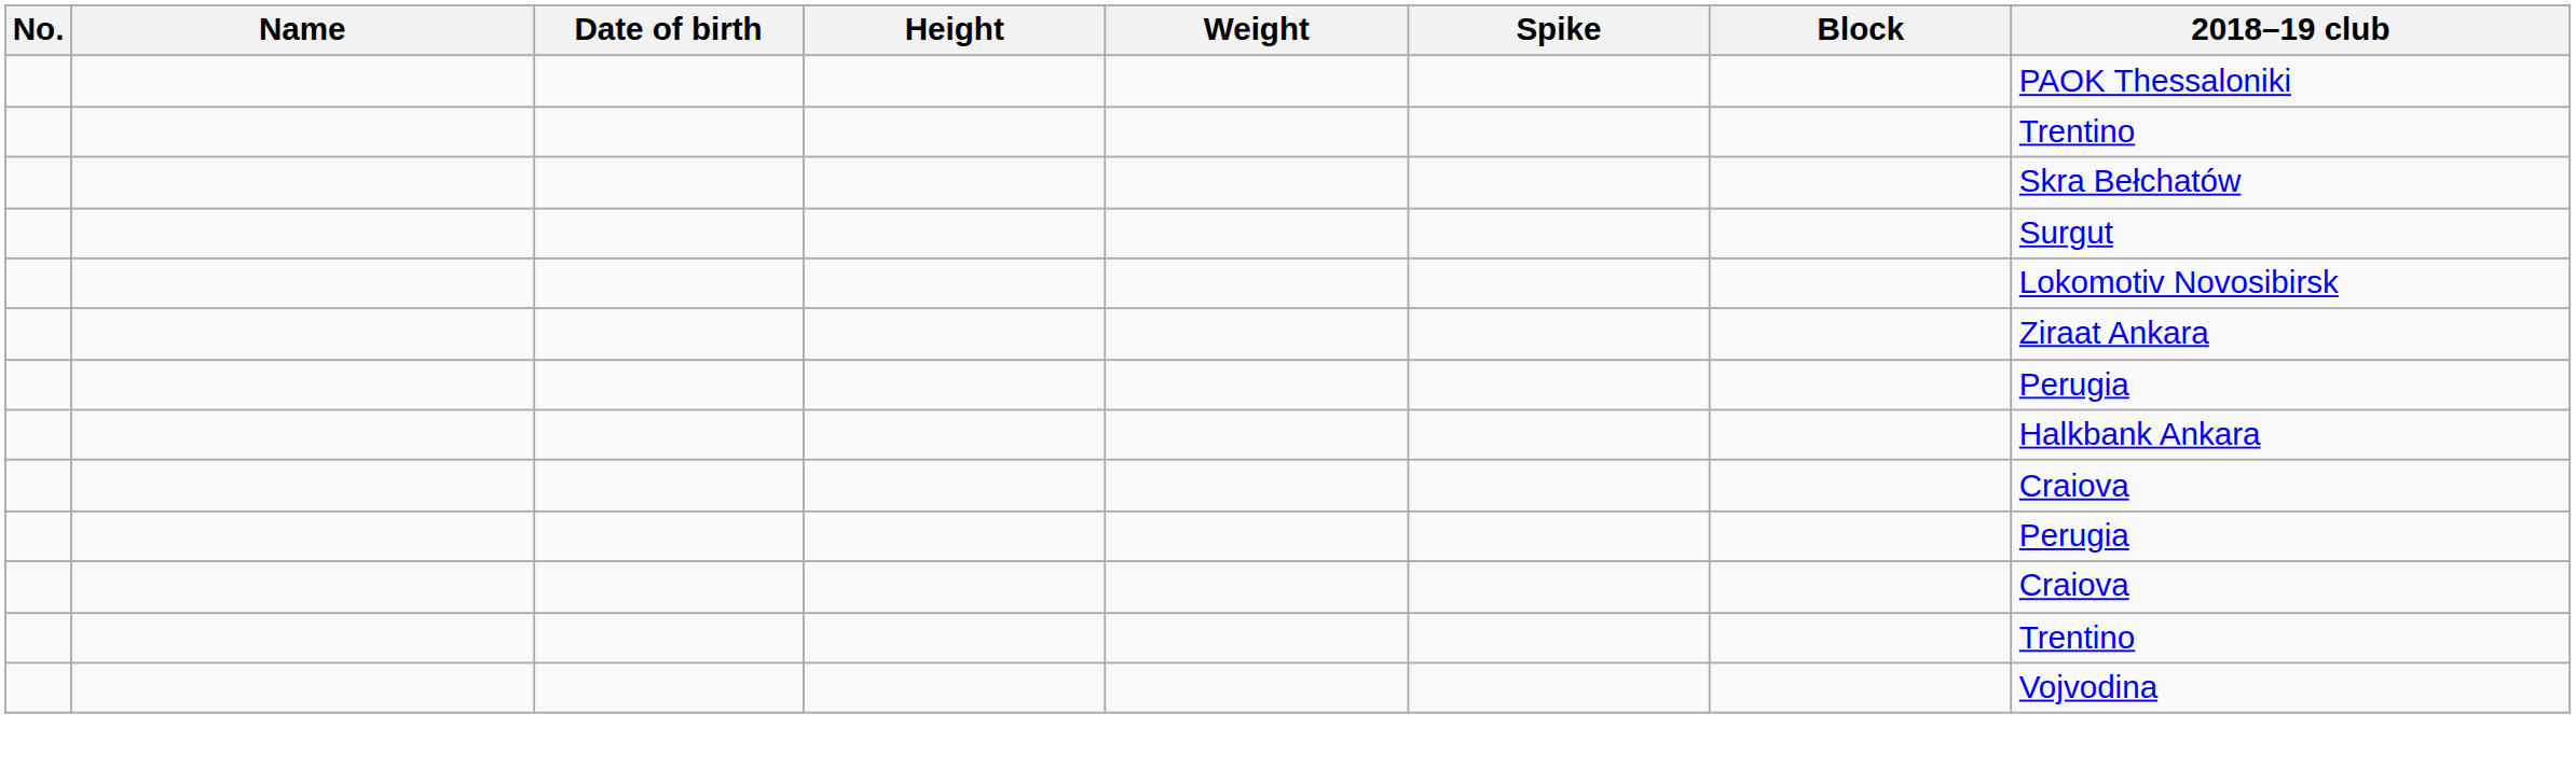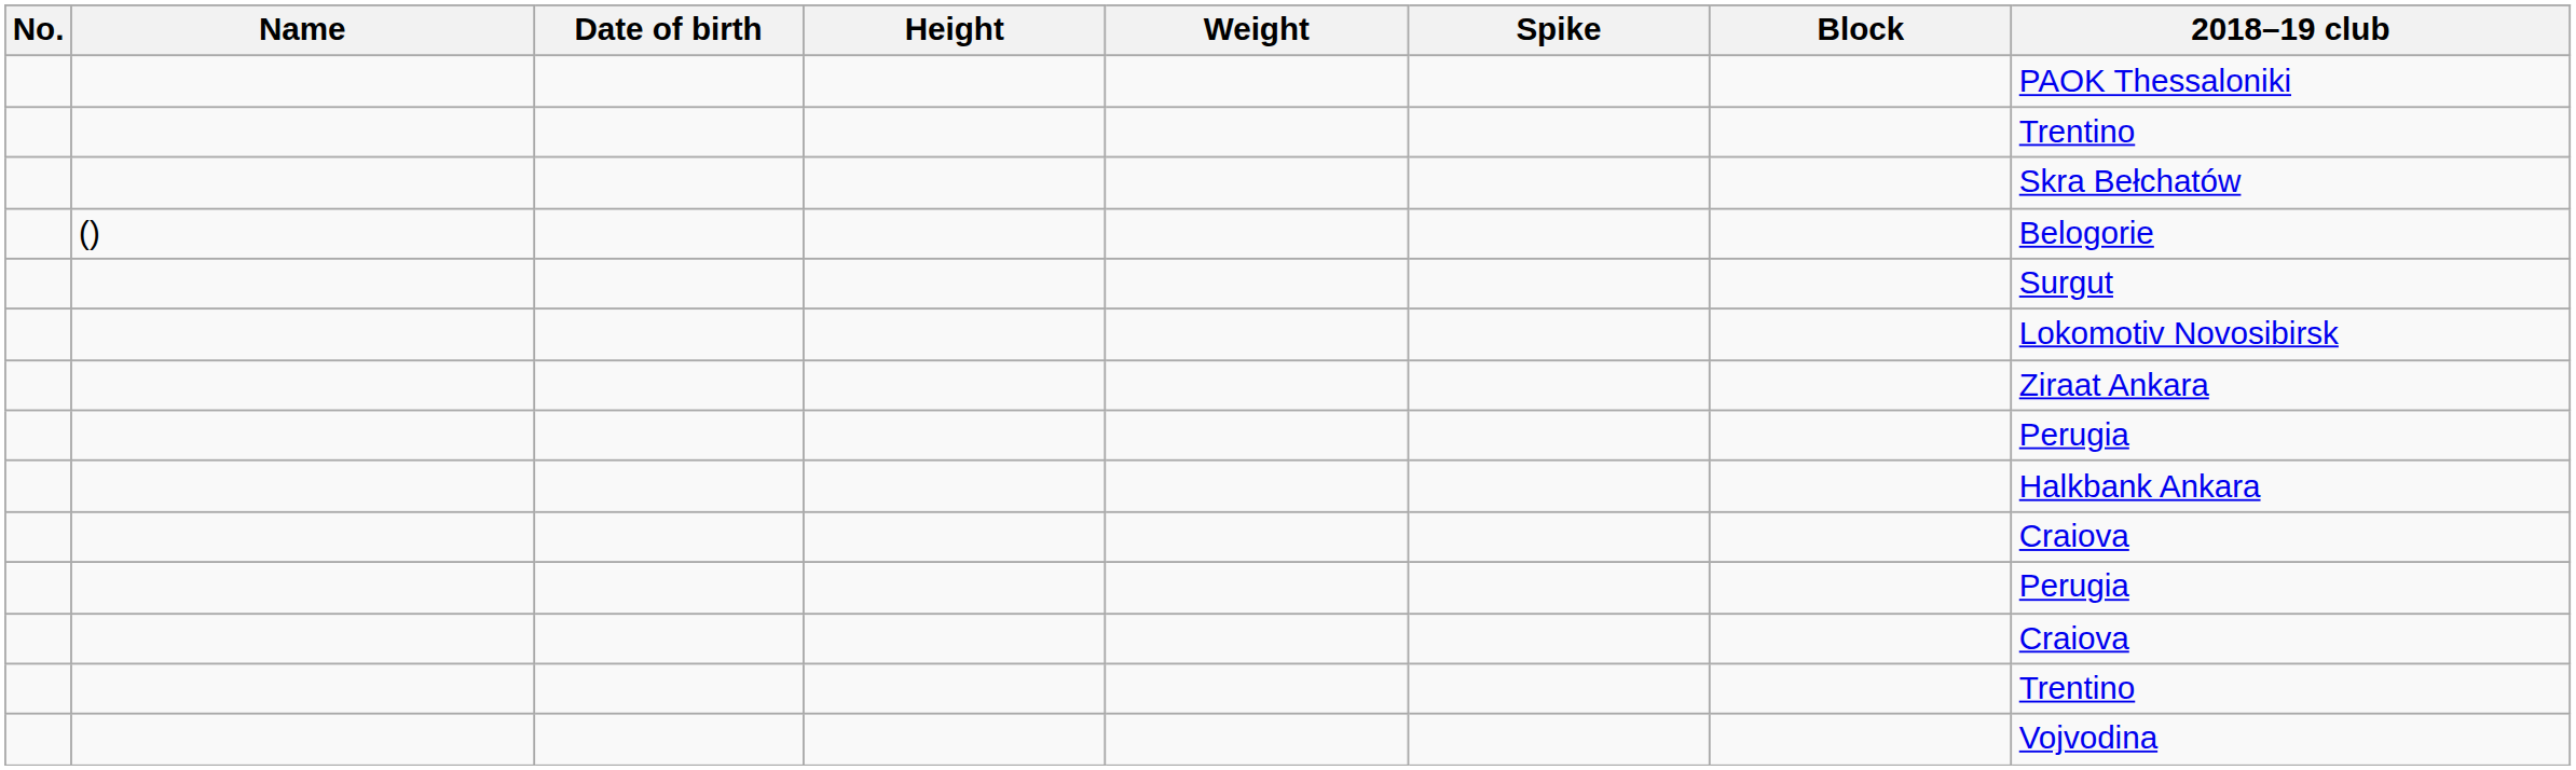 <table class="wikitable sortable" style="font-size:100%; text-align:center">
 <tr>
 <th>No.</th>
 <th style="width:14em">Name</th>
 <th style="width:8em">Date of birth</th>
 <th style="width:9em">Height</th>
 <th style="width:9em">Weight</th>
 <th style="width:9em">Spike</th>
 <th style="width:9em">Block</th>
 <th style="width:17em">2018–19 club</th>
 </tr>
 <tr>
 <td></td>
 <td align=left></td>
 <td align=right></td>
 <td></td>
 <td></td>
 <td></td>
 <td></td>
 <td align=left> <a href='#'>PAOK Thessaloniki</a></td>
 </tr>
 <tr>
 <td></td>
 <td align=left></td>
 <td align=right></td>
 <td></td>
 <td></td>
 <td></td>
 <td></td>
 <td align=left> <a href='#'>Trentino</a></td>
 </tr>
 <tr>
 <td></td>
 <td align=left></td>
 <td align=right></td>
 <td></td>
 <td></td>
 <td></td>
 <td></td>
 <td align=left> <a href='#'>Skra Bełchatów</a></td>
+</tr>
+<tr>
+<td></td>
+<td align=left> ()</td>
+<td align=right></td>
+<td></td>
+<td></td>
+<td></td>
+<td></td>
+<td align=left> <a href='#'>Belogorie</a></td>
 </tr>
 <tr>
 <td></td>
 <td align=left></td>
 <td align=right></td>
 <td></td>
 <td></td>
 <td></td>
 <td></td>
 <td align=left> <a href='#'>Surgut</a></td>
 </tr>
 <tr>
 <td></td>
 <td align=left></td>
 <td align=right></td>
 <td></td>
 <td></td>
 <td></td>
 <td></td>
 <td align=left> <a href='#'>Lokomotiv Novosibirsk</a></td>
 </tr>
 <tr>
 <td></td>
 <td align=left></td>
 <td align=right></td>
 <td></td>
 <td></td>
 <td></td>
 <td></td>
 <td align=left> <a href='#'>Ziraat Ankara</a></td>
 </tr>
 <tr>
 <td></td>
 <td align=left></td>
 <td align=right></td>
 <td></td>
 <td></td>
 <td></td>
 <td></td>
 <td align=left> <a href='#'>Perugia</a></td>
 </tr>
 <tr>
 <td></td>
 <td align=left></td>
 <td align=right></td>
 <td></td>
 <td></td>
 <td></td>
 <td></td>
 <td align=left> <a href='#'>Halkbank Ankara</a></td>
 </tr>
 <tr>
 <td></td>
 <td align=left></td>
 <td align=right></td>
 <td></td>
 <td></td>
 <td></td>
 <td></td>
 <td align=left> <a href='#'>Craiova</a></td>
 </tr>
 <tr>
 <td></td>
 <td align=left></td>
 <td align=right></td>
 <td></td>
 <td></td>
 <td></td>
 <td></td>
 <td align=left> <a href='#'>Perugia</a></td>
 </tr>
 <tr>
 <td></td>
 <td align=left></td>
 <td align=right></td>
 <td></td>
 <td></td>
 <td></td>
 <td></td>
 <td align=left> <a href='#'>Craiova</a></td>
 </tr>
 <tr>
 <td></td>
 <td align=left></td>
 <td align=right></td>
 <td></td>
 <td></td>
 <td></td>
 <td></td>
 <td align=left> <a href='#'>Trentino</a></td>
 </tr>
 <tr>
 <td></td>
 <td align=left></td>
 <td align=right></td>
 <td></td>
 <td></td>
 <td></td>
 <td></td>
 <td align=left> <a href='#'>Vojvodina</a></td>
 </tr>
 </table>
